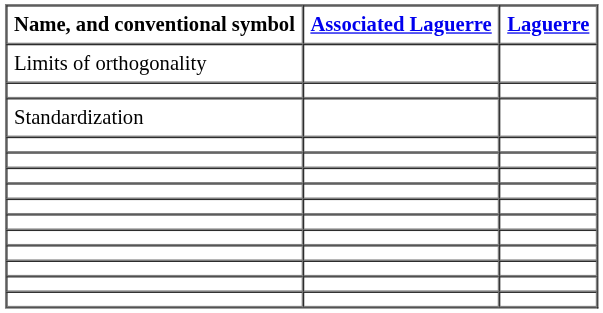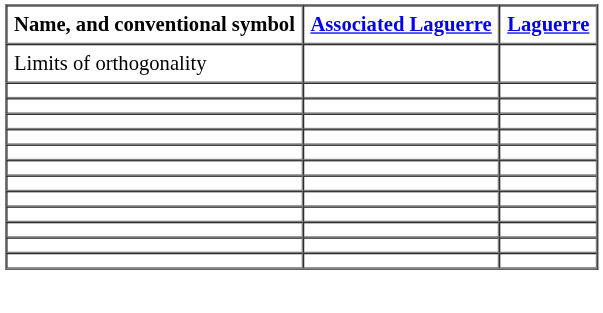 <table border="1" cellspacing="0" cellpadding="5" style="margin:1em auto;">
 <tr ---->
 <th>Name, and conventional symbol</th>
 <th><a href='#'>Associated Laguerre</a></th>
 <th><a href='#'>Laguerre</a></th>
 </tr>
 <tr ---->
 <td>Limits of orthogonality</td>
 <td></td>
 <td></td>
 </tr>
 <tr ---->
 <td></td>
-<td></td>
-<td></td>
-</tr>
-<tr ---->
-<td>Standardization</td>
 <td></td>
 <td></td>
 </tr>
 <tr ---->
 <td></td>
 <td></td>
 <td></td>
 </tr>
 <tr ---->
 <td></td>
 <td></td>
 <td></td>
 </tr>
 <tr ---->
 <td></td>
 <td></td>
 <td></td>
 </tr>
 <tr ---->
 <td></td>
 <td></td>
 <td></td>
 </tr>
 <tr ---->
 <td></td>
 <td></td>
 <td></td>
 </tr>
 <tr ---->
 <td></td>
 <td></td>
 <td></td>
 </tr>
 <tr ---->
 <td></td>
 <td></td>
 <td></td>
 </tr>
 <tr ---->
 <td></td>
 <td></td>
 <td></td>
 </tr>
 <tr ---->
 <td></td>
 <td></td>
 <td></td>
 </tr>
 <tr ---->
 <td></td>
 <td></td>
 <td></td>
 </tr>
 <tr ---->
 <td></td>
 <td></td>
 <td></td>
 </tr>
 </table>
